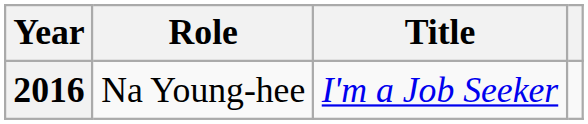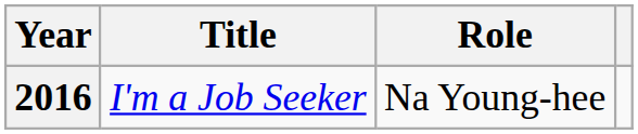 <table class="wikitable plainrowheaders">
 <tr>
 <th scope="col">Year</th>
+<th scope="col">Title</th>
 <th scope="col">Role</th>
-<th scope="col">Title</th>
 <th scope="col" class="unsortable"></th>
 </tr>
 <tr>
 <th scope="row">2016</th>
+<td><em><a href='#'>I'm a Job Seeker</a></em></td>
 <td>Na Young-hee</td>
-<td><em><a href='#'>I'm a Job Seeker</a></em></td>
 <td style="text-align:center"></td>
 </tr>
 </table>
